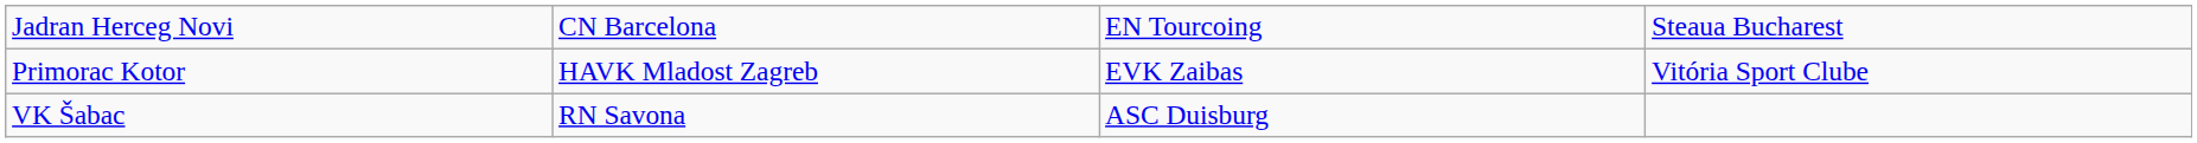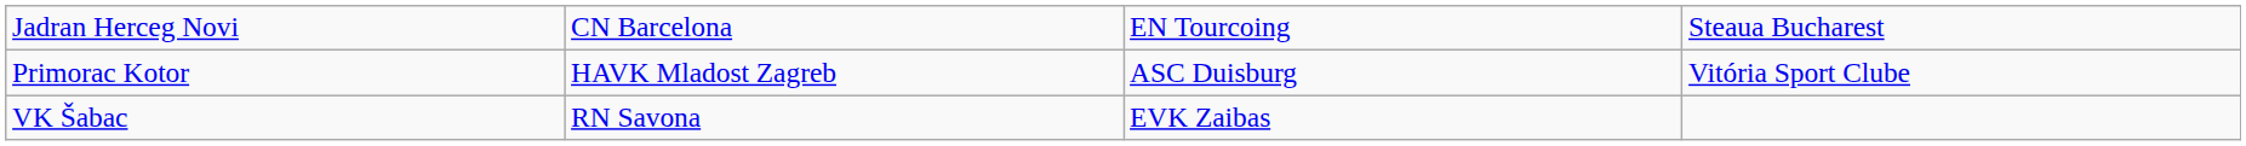 <table class="wikitable" style="table-layout:fixed;width:100%;">
 <tr>
 <td width=25%> <a href='#'>Jadran Herceg Novi</a> </td>
 <td width=25%> <a href='#'>CN Barcelona</a> </td>
 <td width=25%> <a href='#'>EN Tourcoing</a> </td>
 <td width=25%> <a href='#'>Steaua Bucharest</a> </td>
 </tr>
 <tr>
 <td width=25%> <a href='#'>Primorac Kotor</a> </td>
 <td width=25%> <a href='#'>HAVK Mladost Zagreb</a> </td>
-<td width=25%> <a href='#'>EVK Zaibas</a> </td>
+<td width=25%> <a href='#'>ASC Duisburg</a> </td>
 <td width=25%> <a href='#'>Vitória Sport Clube</a> </td>
 </tr>
 <tr>
 <td width=25%> <a href='#'>VK Šabac</a> </td>
 <td width=25%> <a href='#'>RN Savona</a> </td>
-<td width=25%> <a href='#'>ASC Duisburg</a> </td>
+<td width=25%> <a href='#'>EVK Zaibas</a> </td>
 </tr>
 </table>
